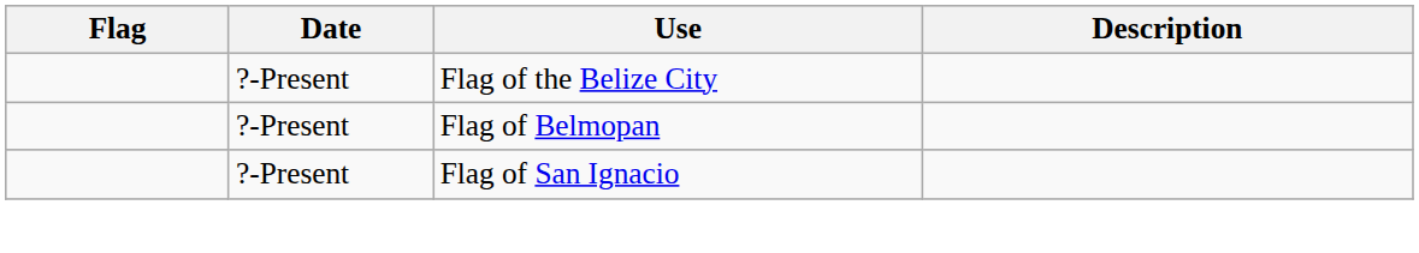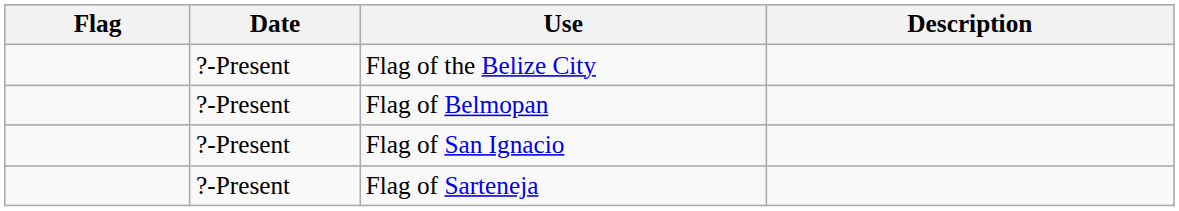 <table class="wikitable">
 <tr>
 <th style="width:110px;">Flag</th>
 <th style="width:100px;">Date</th>
 <th style="width:250px;">Use</th>
 <th style="width:250px;">Description</th>
 </tr>
 <tr>
 <td></td>
 <td>?-Present</td>
 <td>Flag of the <a href='#'>Belize City</a></td>
 <td></td>
 </tr>
 <tr>
 <td></td>
 <td>?-Present</td>
 <td>Flag of <a href='#'>Belmopan</a></td>
 <td></td>
 </tr>
 <tr>
 <td></td>
 <td>?-Present</td>
 <td>Flag of <a href='#'>San Ignacio</a></td>
 <td></td>
 </tr>
+<tr>
+<td></td>
+<td>?-Present</td>
+<td>Flag of <a href='#'>Sarteneja</a></td>
+<td></td>
+</tr>
 </table>
